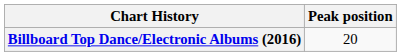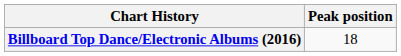 <table class="wikitable sortable plainrowheaders" style="text-align:center">
 <tr>
 <th scope="col">Chart History</th>
 <th scope="col">Peak position</th>
 </tr>
 <tr>
 <th scope="row"><a href='#'>Billboard Top Dance/Electronic Albums</a> (2016)</th>
-<td>20</td>
+<td>18</td>
 </tr>
 </table>
